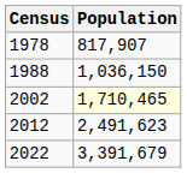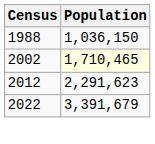 <table class="wikitable sortable">
 <tr>
 <th>Census</th>
 <th>Population</th>
-</tr>
-<tr>
-<td>1978</td>
-<td>817,907</td>
 </tr>
 <tr>
 <td>1988</td>
 <td>1,036,150</td>
 </tr>
 <tr>
 <td>2002</td>
 <td style="background: lightyellow;">1,710,465</td>
 </tr>
 <tr>
 <td>2012</td>
-<td>2,491,623</td>
+<td>2,291,623</td>
 </tr>
 <tr>
 <td>2022</td>
 <td>3,391,679</td>
 </tr>
 </table>
